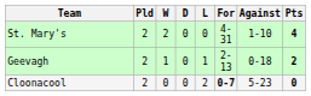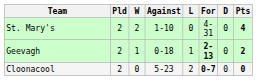 <table class="wikitable">
 <tr>
 <th width=165>Team</th>
 <th width=20>Pld</th>
 <th width=20>W</th>
-<th width=20>D</th>
+<th width=20>Against</th>
 <th width=20>L</th>
 <th width=20>For</th>
-<th width=20>Against</th>
+<th width=20>D</th>
 <th width=20>Pts</th>
 </tr>
 <tr align=center style="background:#ccffcc;">
 <td style="text-align:left;">St. Mary's</td>
 <td>2</td>
 <td>2</td>
-<td>0</td>
+<td>1-10</td>
 <td>0</td>
 <td>4-31</td>
-<td>1-10</td>
+<td>0</td>
 <td><strong>4</strong></td>
 </tr>
 <tr align=center style="background:#ccffcc;">
 <td style="text-align:left;">Geevagh</td>
 <td>2</td>
 <td>1</td>
+<td>0-18</td>
+<td>1</td>
+<td><strong>2-13</strong></td>
 <td>0</td>
-<td>1</td>
-<td>2-13</td>
-<td>0-18</td>
 <td><strong>2</strong></td>
 </tr>
 <tr align=center style="background:#f5f5f5;">
 <td style="text-align:left;">Cloonacool</td>
 <td>2</td>
 <td>0</td>
-<td>0</td>
+<td>5-23</td>
 <td>2</td>
 <td><strong>0-7</strong></td>
-<td>5-23</td>
+<td>0</td>
 <td><strong>0</strong></td>
 </tr>
 </table>
